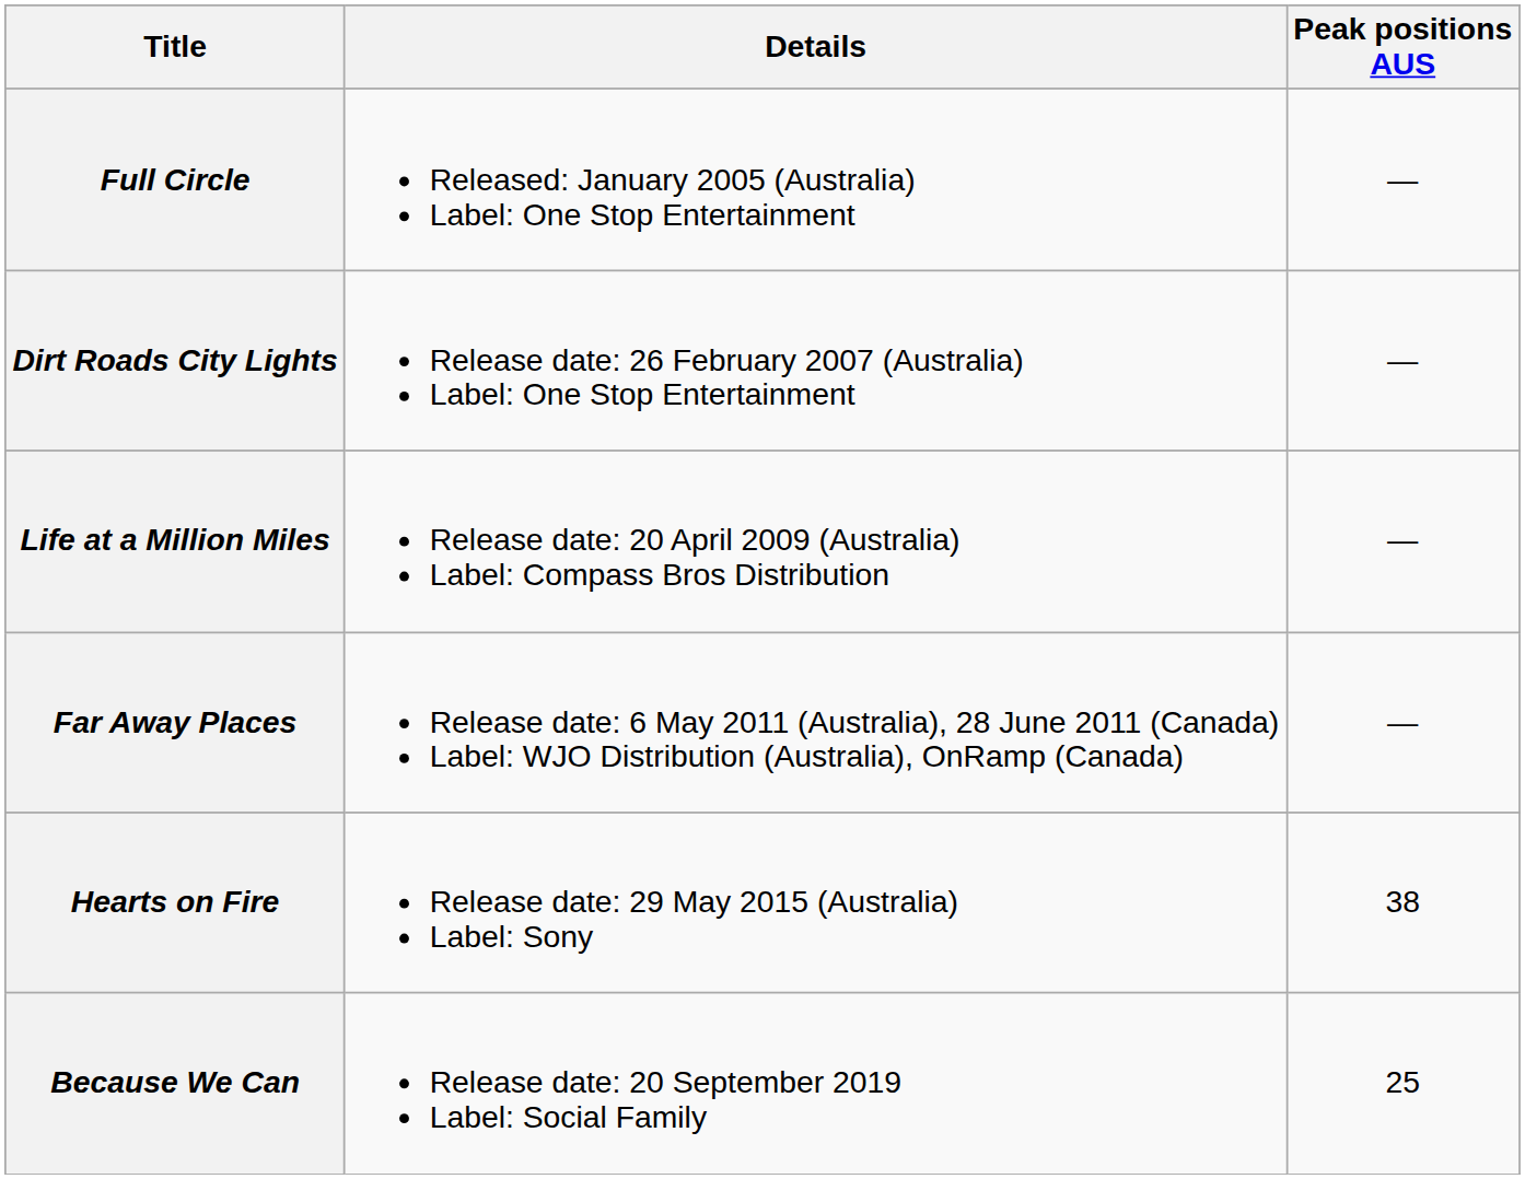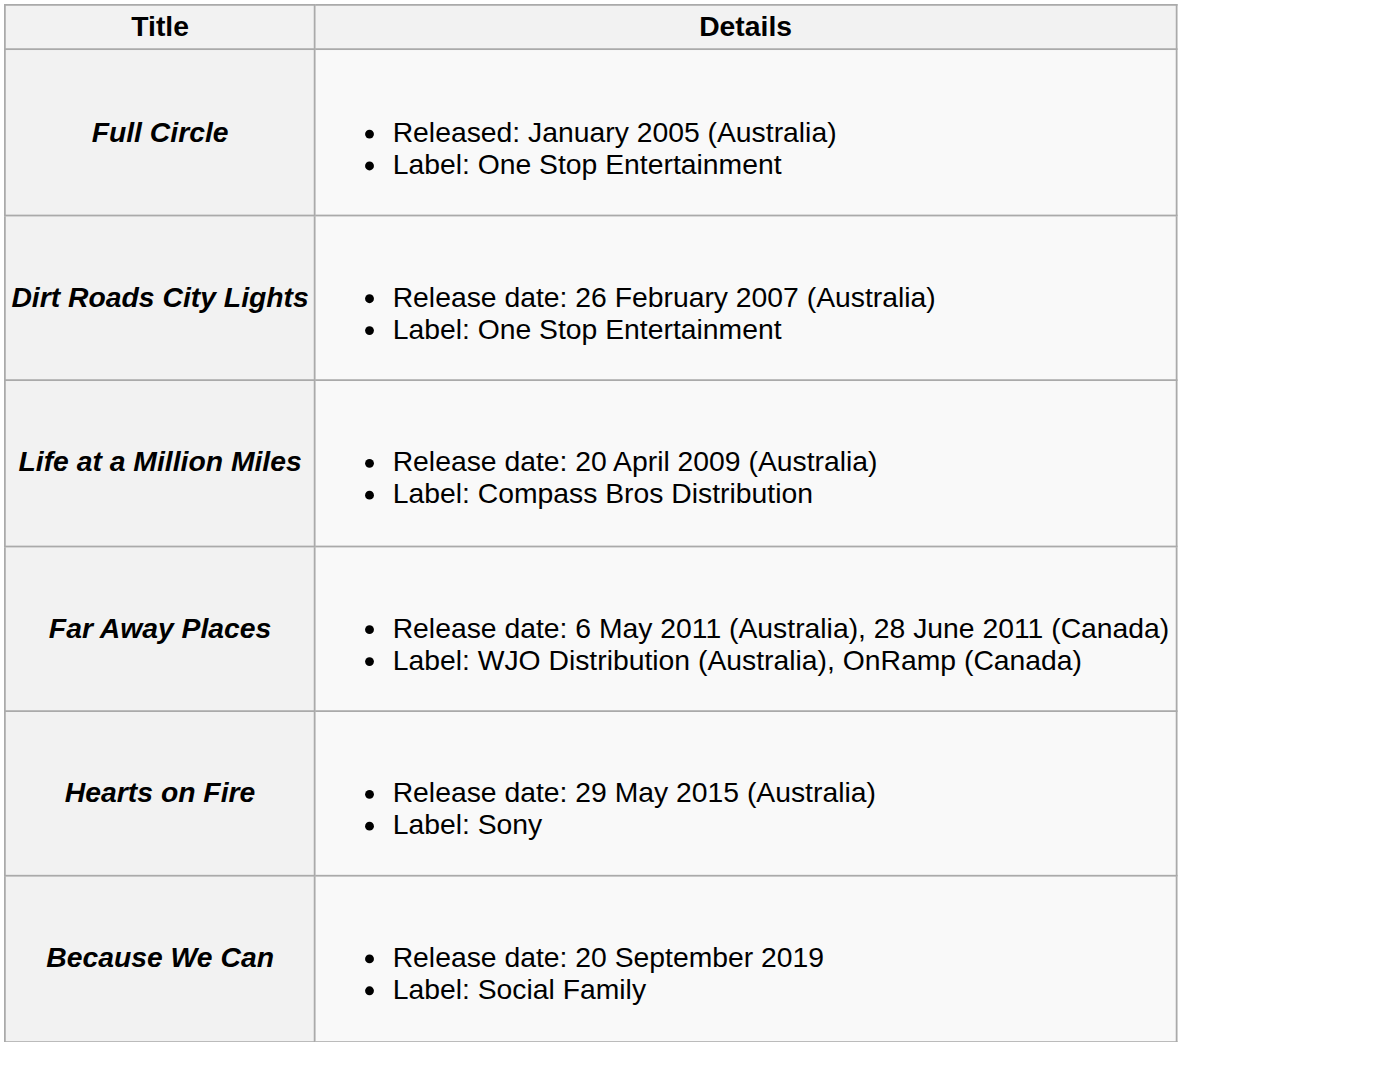 <table class="wikitable plainrowheaders">
 <tr>
 <th>Title</th>
 <th>Details</th>
-<th>Peak positions<br><a href='#'>AUS</a></th>
 </tr>
 <tr>
 <th scope="row"><em>Full Circle</em></th>
 <td><br><ul><li>Released: January 2005 (Australia)</li><li>Label: One Stop Entertainment</li></ul></td>
-<td style="text-align:center">—</td>
 </tr>
 <tr>
 <th scope="row"><em>Dirt Roads City Lights</em></th>
 <td><br><ul><li>Release date: 26 February 2007 (Australia)</li><li>Label: One Stop Entertainment</li></ul></td>
-<td style="text-align:center">—</td>
 </tr>
 <tr>
 <th scope="row"><em>Life at a Million Miles</em></th>
 <td><br><ul><li>Release date: 20 April 2009 (Australia)</li><li>Label: Compass Bros Distribution</li></ul></td>
-<td style="text-align:center">—</td>
 </tr>
 <tr>
 <th scope="row"><em>Far Away Places</em></th>
 <td><br><ul><li>Release date: 6 May 2011 (Australia), 28 June 2011 (Canada)</li><li>Label: WJO Distribution (Australia), OnRamp (Canada)</li></ul></td>
-<td style="text-align:center">—</td>
 </tr>
 <tr>
 <th scope="row"><em>Hearts on Fire</em></th>
 <td><br><ul><li>Release date: 29 May 2015 (Australia)</li><li>Label: Sony</li></ul></td>
-<td style="text-align:center">38</td>
 </tr>
 <tr>
 <th scope="row"><em>Because We Can</em></th>
 <td><br><ul><li>Release date: 20 September 2019</li><li>Label: Social Family</li></ul></td>
-<td style="text-align:center">25</td>
 </tr>
 </table>
